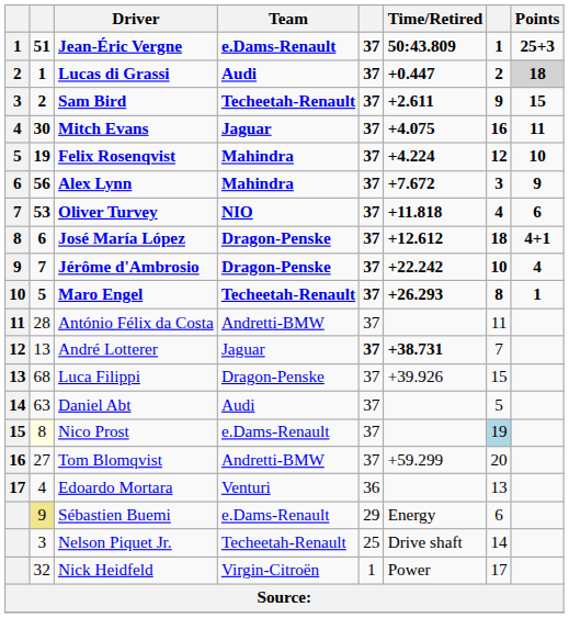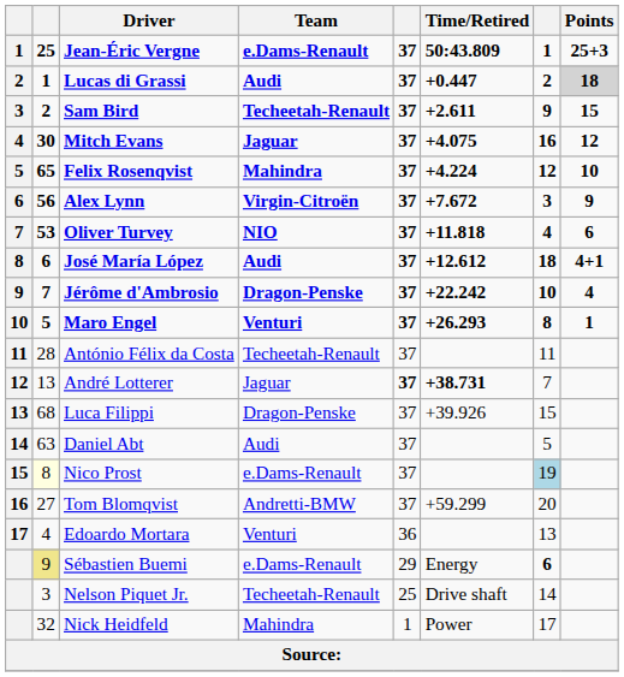 <table class="wikitable sortable" style="font-size: 85%">
 <tr>
 <th scope="col"></th>
 <th scope="col"></th>
 <th scope="col">Driver</th>
 <th scope="col">Team</th>
 <th scope="col"></th>
 <th scope="col" class="unsortable">Time/Retired</th>
 <th scope="col"></th>
 <th scope="col">Points</th>
 </tr>
 <tr style="font-weight:bold">
 <th scope="row">1</th>
-<td align="center">51</td>
+<td align="center">25</td>
 <td data-sort-value="VER"> <a href='#'>Jean-Éric Vergne</a></td>
 <td><a href='#'>e.Dams-Renault</a></td>
 <td align="center">37</td>
 <td>50:43.809</td>
 <td align="center">1</td>
 <td align="center">25+3</td>
 </tr>
 <tr style="font-weight:bold">
 <th scope="row">2</th>
 <td align="center">1</td>
 <td data-sort-value="DIG"> <a href='#'>Lucas di Grassi</a></td>
 <td><a href='#'>Audi</a></td>
 <td align="center">37</td>
 <td>+0.447</td>
 <td align="center">2</td>
 <td align="center" style="background: lightgrey;">18</td>
 </tr>
 <tr style="font-weight:bold">
 <th scope="row">3</th>
 <td align="center">2</td>
 <td data-sort-value="BIR"> <a href='#'>Sam Bird</a></td>
 <td><a href='#'>Techeetah-Renault</a></td>
 <td align="center">37</td>
 <td>+2.611</td>
 <td align="center">9</td>
 <td align="center">15</td>
 </tr>
 <tr style="font-weight:bold">
 <th scope="row">4</th>
 <td align="center">30</td>
 <td data-sort-value="EVA"> <a href='#'>Mitch Evans</a></td>
 <td><a href='#'>Jaguar</a></td>
 <td align="center">37</td>
 <td>+4.075</td>
 <td align="center">16</td>
-<td align="center">11</td>
+<td align="center">12</td>
 </tr>
 <tr style="font-weight:bold">
 <th scope="row">5</th>
-<td align="center">19</td>
+<td align="center">65</td>
 <td data-sort-value="ROS"> <a href='#'>Felix Rosenqvist</a></td>
 <td><a href='#'>Mahindra</a></td>
 <td align="center">37</td>
 <td>+4.224</td>
 <td align="center">12</td>
 <td align="center">10</td>
 </tr>
 <tr style="font-weight:bold">
 <th scope="row">6</th>
 <td align="center">56</td>
 <td data-sort-value="LYN"> <a href='#'>Alex Lynn</a></td>
-<td><a href='#'>Mahindra</a></td>
+<td><a href='#'>Virgin-Citroën</a></td>
 <td align="center">37</td>
 <td>+7.672</td>
 <td align="center">3</td>
 <td align="center">9</td>
 </tr>
 <tr style="font-weight:bold">
 <th scope="row">7</th>
 <td align="center">53</td>
 <td data-sort-value="TUR"> <a href='#'>Oliver Turvey</a></td>
 <td><a href='#'>NIO</a></td>
 <td align="center">37</td>
 <td>+11.818</td>
 <td align="center">4</td>
 <td align="center">6</td>
 </tr>
 <tr style="font-weight:bold">
 <th scope="row">8</th>
 <td align="center">6</td>
 <td data-sort-value="LOP"> <a href='#'>José María López</a></td>
-<td><a href='#'>Dragon-Penske</a></td>
+<td><a href='#'>Audi</a></td>
 <td align="center">37</td>
 <td>+12.612</td>
 <td align="center">18</td>
 <td align="center">4+1</td>
 </tr>
 <tr style="font-weight:bold">
 <th scope="row">9</th>
 <td align="center">7</td>
 <td data-sort-value="DAM"> <a href='#'>Jérôme d'Ambrosio</a></td>
 <td><a href='#'>Dragon-Penske</a></td>
 <td align="center">37</td>
 <td>+22.242</td>
 <td align="center">10</td>
 <td align="center">4</td>
 </tr>
 <tr style="font-weight:bold">
 <th scope="row">10</th>
 <td align="center">5</td>
 <td data-sort-value="ENG"> <a href='#'>Maro Engel</a></td>
-<td><a href='#'>Techeetah-Renault</a></td>
+<td><a href='#'>Venturi</a></td>
 <td align="center">37</td>
 <td>+26.293</td>
 <td align="center">8</td>
 <td align="center">1</td>
 </tr>
 <tr>
 <th scope="row"><strong>11</strong></th>
 <td align="center">28</td>
 <td data-sort-value="FDC"> <a href='#'>António Félix da Costa</a></td>
-<td><a href='#'>Andretti-BMW</a></td>
+<td><a href='#'>Techeetah-Renault</a></td>
 <td align="center">37</td>
 <td></td>
 <td align="center">11</td>
 <td></td>
 </tr>
 <tr>
 <th scope="row"><strong>12</strong></th>
 <td align="center">13</td>
 <td data-sort-value="LOT"> <a href='#'>André Lotterer</a></td>
 <td><a href='#'>Jaguar</a></td>
 <td align="center"><strong>37</strong></td>
 <td><strong>+38.731</strong></td>
 <td align="center">7</td>
 <td></td>
 </tr>
 <tr>
 <th scope="row"><strong>13</strong></th>
 <td align="center">68</td>
 <td data-sort-value="FIL"> <a href='#'>Luca Filippi</a></td>
 <td><a href='#'>Dragon-Penske</a></td>
 <td align="center">37</td>
 <td>+39.926</td>
 <td align="center">15</td>
 <td></td>
 </tr>
 <tr>
 <th scope="row"><strong>14</strong></th>
 <td align="center">63</td>
 <td data-sort-value="ABT"> <a href='#'>Daniel Abt</a></td>
 <td><a href='#'>Audi</a></td>
 <td align="center">37</td>
 <td></td>
 <td align="center">5</td>
 <td></td>
 </tr>
 <tr>
 <th scope="row"><strong>15</strong></th>
 <td align="center" style="background: lightyellow;">8</td>
 <td data-sort-value="PRO"> <a href='#'>Nico Prost</a></td>
 <td><a href='#'>e.Dams-Renault</a></td>
 <td align="center">37</td>
 <td></td>
 <td align="center" style="background: lightblue;">19</td>
 <td></td>
 </tr>
 <tr>
 <th scope="row"><strong>16</strong></th>
 <td align="center">27</td>
 <td data-sort-value="BLO"> <a href='#'>Tom Blomqvist</a></td>
 <td><a href='#'>Andretti-BMW</a></td>
 <td align="center">37</td>
 <td>+59.299</td>
 <td align="center">20</td>
 <td></td>
 </tr>
 <tr>
 <th scope="row"><strong>17</strong></th>
 <td align="center">4</td>
 <td data-sort-value="MOR"> <a href='#'>Edoardo Mortara</a></td>
 <td><a href='#'>Venturi</a></td>
 <td align="center">36</td>
 <td></td>
 <td align="center">13</td>
 <td></td>
 </tr>
 <tr>
 <th scope="row"  data-sort-value="18"></th>
 <td align="center" style="background: khaki;">9</td>
 <td data-sort-value="BUE"> <a href='#'>Sébastien Buemi</a></td>
 <td><a href='#'>e.Dams-Renault</a></td>
 <td align="center">29</td>
 <td>Energy</td>
-<td align="center">6</td>
+<td align="center"><strong>6</strong></td>
 <td></td>
 </tr>
 <tr>
 <th scope="row"  data-sort-value="19"></th>
 <td align="center">3</td>
 <td data-sort-value="PIQ"> <a href='#'>Nelson Piquet Jr.</a></td>
 <td><a href='#'>Techeetah-Renault</a></td>
 <td align="center">25</td>
 <td>Drive shaft</td>
 <td align="center">14</td>
 <td></td>
 </tr>
 <tr>
 <th scope="row"  data-sort-value="20"><strong></strong></th>
 <td align="center">32</td>
 <td data-sort-value="HEI"> <a href='#'>Nick Heidfeld</a></td>
-<td><a href='#'>Virgin-Citroën</a></td>
+<td><a href='#'>Mahindra</a></td>
 <td align="center">1</td>
 <td>Power</td>
 <td align="center">17</td>
 <td></td>
 </tr>
 <tr>
 <th colspan="8">Source:</th>
 </tr>
 <tr>
 </tr>
 </table>
